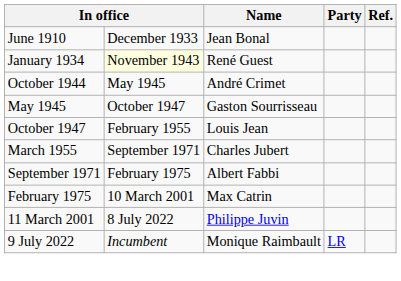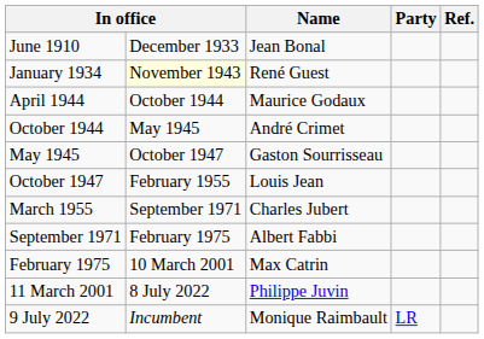 <table class="wikitable">
 <tr>
 <th colspan="2">In office</th>
 <th>Name</th>
 <th>Party</th>
 <th>Ref.</th>
 </tr>
 <tr>
 <td>June 1910</td>
 <td>December 1933</td>
 <td>Jean Bonal</td>
 <td></td>
 <td></td>
 </tr>
 <tr>
 <td>January 1934</td>
 <td style="background: lightyellow;">November 1943</td>
 <td>René Guest</td>
+<td></td>
+<td></td>
+</tr>
+<tr>
+<td>April 1944</td>
+<td>October 1944</td>
+<td>Maurice Godaux</td>
 <td></td>
 <td></td>
 </tr>
 <tr>
 <td>October 1944</td>
 <td>May 1945</td>
 <td>André Crimet</td>
 <td></td>
 <td></td>
 </tr>
 <tr>
 <td>May 1945</td>
 <td>October 1947</td>
 <td>Gaston Sourrisseau</td>
 <td></td>
 <td></td>
 </tr>
 <tr>
 <td>October 1947</td>
 <td>February 1955</td>
 <td>Louis Jean</td>
 <td></td>
 <td></td>
 </tr>
 <tr>
 <td>March 1955</td>
 <td>September 1971</td>
 <td>Charles Jubert</td>
 <td></td>
 <td></td>
 </tr>
 <tr>
 <td>September 1971</td>
 <td>February 1975</td>
 <td>Albert Fabbi</td>
 <td></td>
 <td></td>
 </tr>
 <tr>
 <td>February 1975</td>
 <td>10 March 2001</td>
 <td>Max Catrin</td>
 <td></td>
 <td></td>
 </tr>
 <tr>
 <td>11 March 2001</td>
 <td>8 July 2022</td>
 <td><a href='#'>Philippe Juvin</a></td>
 <td></td>
 <td></td>
 </tr>
 <tr>
 <td>9 July 2022</td>
 <td><em>Incumbent</em></td>
 <td>Monique Raimbault</td>
 <td><a href='#'>LR</a></td>
 <td></td>
 </tr>
 </table>
